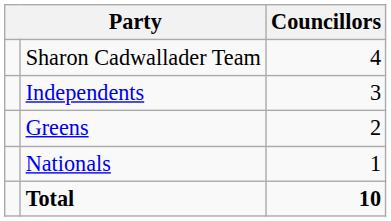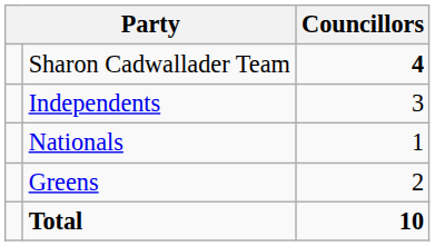 <table class="wikitable">
 <tr>
 <th colspan="2">Party</th>
 <th>Councillors</th>
 </tr>
 <tr>
 <td> </td>
 <td>Sharon Cadwallader Team</td>
-<td align=right>4</td>
+<td align=right><strong>4</strong></td>
 </tr>
 <tr>
 <td> </td>
 <td><a href='#'>Independents</a></td>
 <td align=right>3</td>
 </tr>
 <tr>
 <td> </td>
-<td><a href='#'>Greens</a></td>
-<td align=right>2</td>
+<td><a href='#'>Nationals</a></td>
+<td align=right>1</td>
 </tr>
 <tr>
 <td> </td>
-<td><a href='#'>Nationals</a></td>
-<td align=right>1</td>
+<td><a href='#'>Greens</a></td>
+<td align=right>2</td>
 </tr>
 <tr>
 <td></td>
 <td><strong>Total</strong></td>
 <td align=right><strong>10</strong></td>
 </tr>
 </table>
